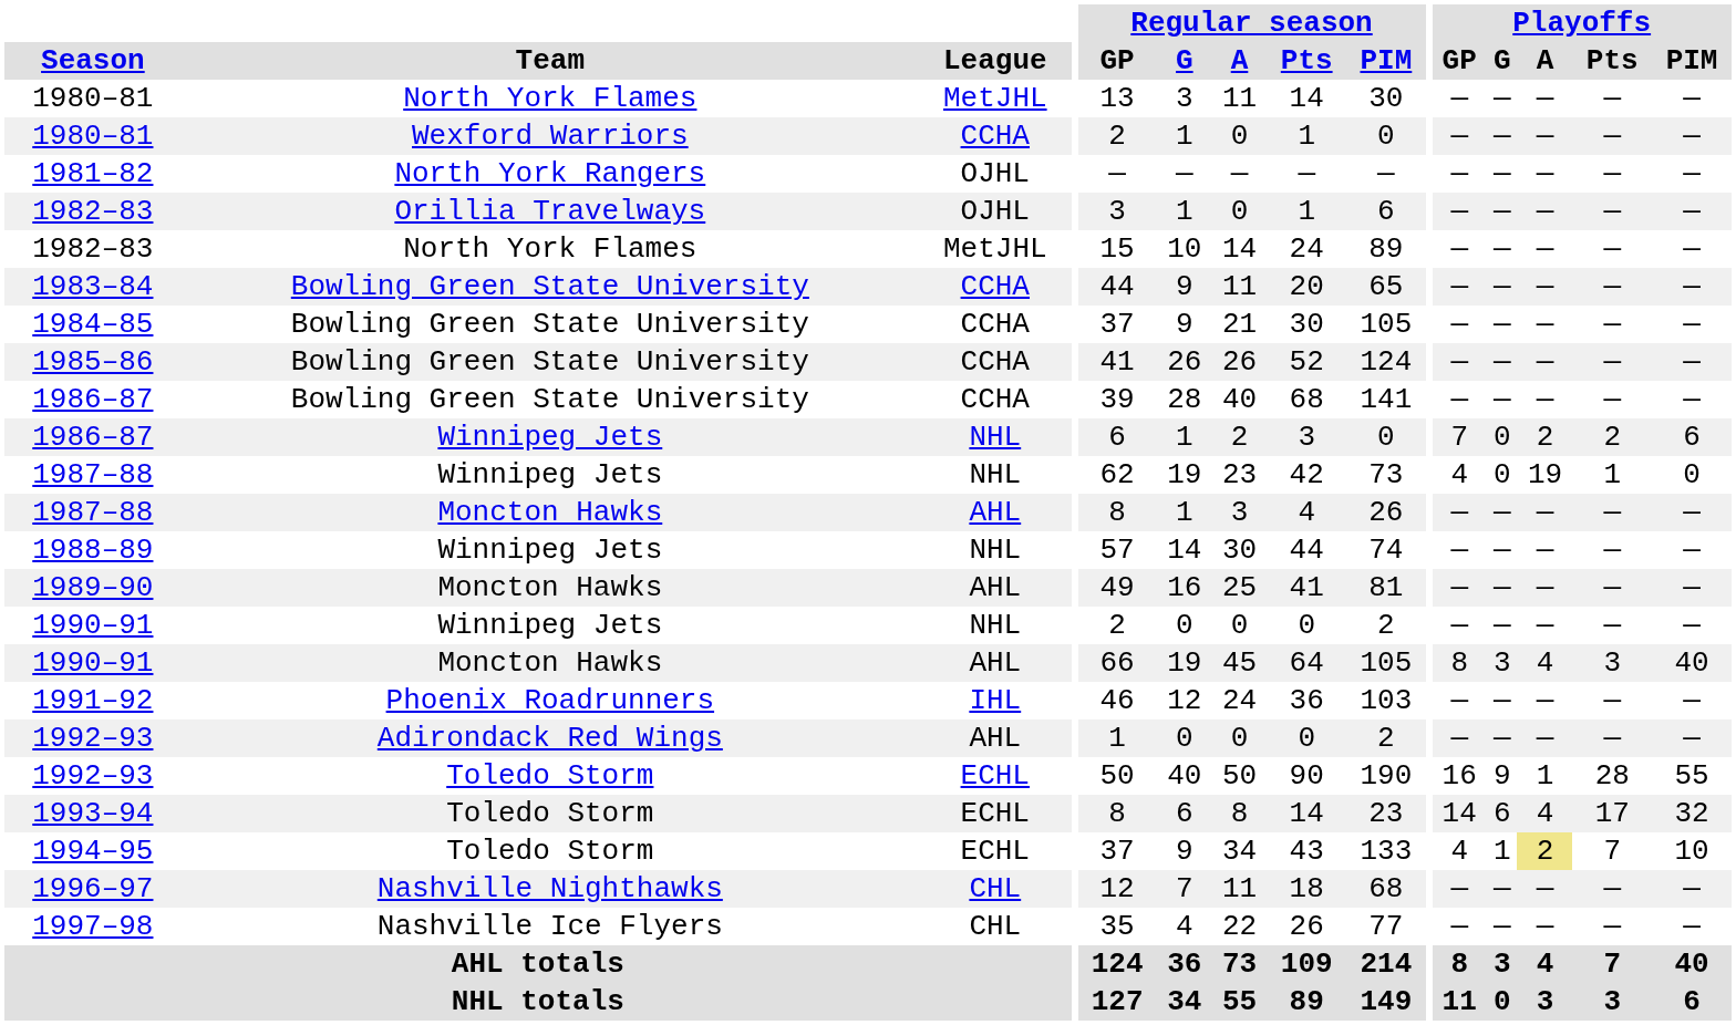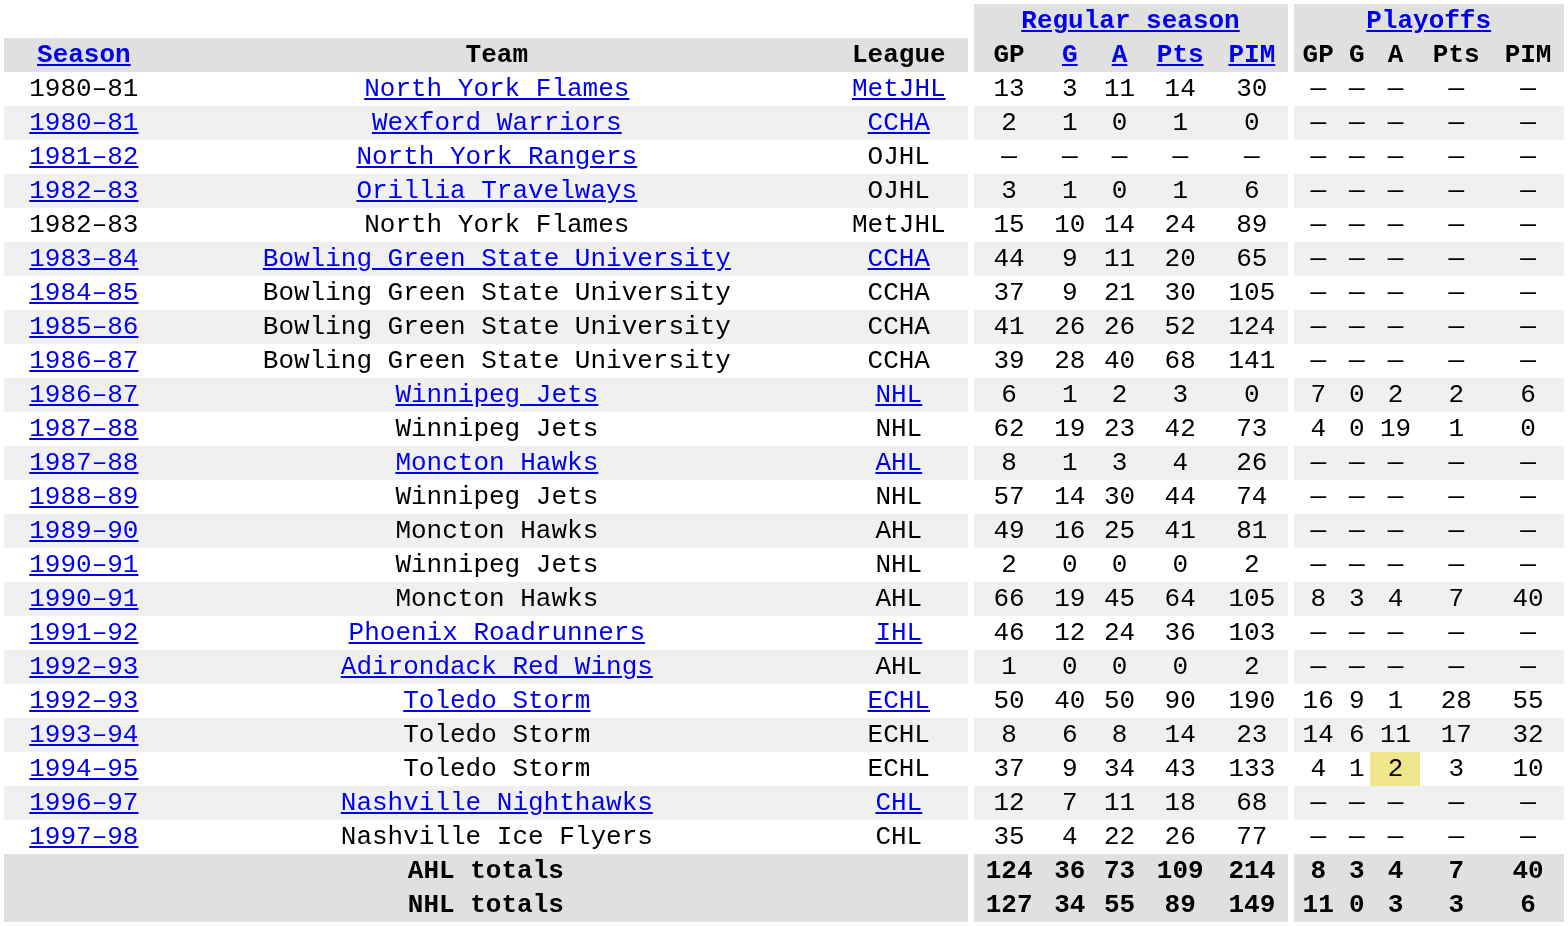 <table border="0" cellpadding="1" cellspacing="0" style="text-align:center; width:60em">
 <tr bgcolor="#e0e0e0">
 <th colspan="3" bgcolor="#ffffff"></th>
 <th rowspan="100" bgcolor="#ffffff"></th>
 <th colspan="5"><a href='#'>Regular season</a></th>
 <th rowspan="100" bgcolor="#ffffff"></th>
 <th colspan="5"><a href='#'>Playoffs</a></th>
 </tr>
 <tr bgcolor="#e0e0e0">
 <th><a href='#'>Season</a></th>
 <th>Team</th>
 <th>League</th>
 <th>GP</th>
 <th><a href='#'>G</a></th>
 <th><a href='#'>A</a></th>
 <th><a href='#'>Pts</a></th>
 <th><a href='#'>PIM</a></th>
 <th>GP</th>
 <th>G</th>
 <th>A</th>
 <th>Pts</th>
 <th>PIM</th>
 </tr>
 <tr>
 <td>1980–81</td>
 <td><a href='#'>North York Flames</a></td>
 <td><a href='#'>MetJHL</a></td>
 <td>13</td>
 <td>3</td>
 <td>11</td>
 <td>14</td>
 <td>30</td>
 <td>—</td>
 <td>—</td>
 <td>—</td>
 <td>—</td>
 <td>—</td>
 </tr>
 <tr bgcolor="#f0f0f0">
 <td><a href='#'>1980–81</a></td>
 <td><a href='#'>Wexford Warriors</a></td>
 <td><a href='#'>CCHA</a></td>
 <td>2</td>
 <td>1</td>
 <td>0</td>
 <td>1</td>
 <td>0</td>
 <td>—</td>
 <td>—</td>
 <td>—</td>
 <td>—</td>
 <td>—</td>
 </tr>
 <tr>
 <td><a href='#'>1981–82</a></td>
 <td><a href='#'>North York Rangers</a></td>
 <td>OJHL</td>
 <td>—</td>
 <td>—</td>
 <td>—</td>
 <td>—</td>
 <td>—</td>
 <td>—</td>
 <td>—</td>
 <td>—</td>
 <td>—</td>
 <td>—</td>
 </tr>
 <tr bgcolor="#f0f0f0">
 <td><a href='#'>1982–83</a></td>
 <td><a href='#'>Orillia Travelways</a></td>
 <td>OJHL</td>
 <td>3</td>
 <td>1</td>
 <td>0</td>
 <td>1</td>
 <td>6</td>
 <td>—</td>
 <td>—</td>
 <td>—</td>
 <td>—</td>
 <td>—</td>
 </tr>
 <tr>
 <td>1982–83</td>
 <td>North York Flames</td>
 <td>MetJHL</td>
 <td>15</td>
 <td>10</td>
 <td>14</td>
 <td>24</td>
 <td>89</td>
 <td>—</td>
 <td>—</td>
 <td>—</td>
 <td>—</td>
 <td>—</td>
 </tr>
 <tr bgcolor="#f0f0f0">
 <td><a href='#'>1983–84</a></td>
 <td><a href='#'>Bowling Green State University</a></td>
 <td><a href='#'>CCHA</a></td>
 <td>44</td>
 <td>9</td>
 <td>11</td>
 <td>20</td>
 <td>65</td>
 <td>—</td>
 <td>—</td>
 <td>—</td>
 <td>—</td>
 <td>—</td>
 </tr>
 <tr>
 <td><a href='#'>1984–85</a></td>
 <td>Bowling Green State University</td>
 <td>CCHA</td>
 <td>37</td>
 <td>9</td>
 <td>21</td>
 <td>30</td>
 <td>105</td>
 <td>—</td>
 <td>—</td>
 <td>—</td>
 <td>—</td>
 <td>—</td>
 </tr>
 <tr bgcolor="#f0f0f0">
 <td><a href='#'>1985–86</a></td>
 <td>Bowling Green State University</td>
 <td>CCHA</td>
 <td>41</td>
 <td>26</td>
 <td>26</td>
 <td>52</td>
 <td>124</td>
 <td>—</td>
 <td>—</td>
 <td>—</td>
 <td>—</td>
 <td>—</td>
 </tr>
 <tr>
 <td><a href='#'>1986–87</a></td>
 <td>Bowling Green State University</td>
 <td>CCHA</td>
 <td>39</td>
 <td>28</td>
 <td>40</td>
 <td>68</td>
 <td>141</td>
 <td>—</td>
 <td>—</td>
 <td>—</td>
 <td>—</td>
 <td>—</td>
 </tr>
 <tr bgcolor="#f0f0f0">
 <td><a href='#'>1986–87</a></td>
 <td><a href='#'>Winnipeg Jets</a></td>
 <td><a href='#'>NHL</a></td>
 <td>6</td>
 <td>1</td>
 <td>2</td>
 <td>3</td>
 <td>0</td>
 <td>7</td>
 <td>0</td>
 <td>2</td>
 <td>2</td>
 <td>6</td>
 </tr>
 <tr>
 <td><a href='#'>1987–88</a></td>
 <td>Winnipeg Jets</td>
 <td>NHL</td>
 <td>62</td>
 <td>19</td>
 <td>23</td>
 <td>42</td>
 <td>73</td>
 <td>4</td>
 <td>0</td>
 <td>19</td>
 <td>1</td>
 <td>0</td>
 </tr>
 <tr bgcolor="#f0f0f0">
 <td><a href='#'>1987–88</a></td>
 <td><a href='#'>Moncton Hawks</a></td>
 <td><a href='#'>AHL</a></td>
 <td>8</td>
 <td>1</td>
 <td>3</td>
 <td>4</td>
 <td>26</td>
 <td>—</td>
 <td>—</td>
 <td>—</td>
 <td>—</td>
 <td>—</td>
 </tr>
 <tr>
 <td><a href='#'>1988–89</a></td>
 <td>Winnipeg Jets</td>
 <td>NHL</td>
 <td>57</td>
 <td>14</td>
 <td>30</td>
 <td>44</td>
 <td>74</td>
 <td>—</td>
 <td>—</td>
 <td>—</td>
 <td>—</td>
 <td>—</td>
 </tr>
 <tr bgcolor="#f0f0f0">
 <td><a href='#'>1989–90</a></td>
 <td>Moncton Hawks</td>
 <td>AHL</td>
 <td>49</td>
 <td>16</td>
 <td>25</td>
 <td>41</td>
 <td>81</td>
 <td>—</td>
 <td>—</td>
 <td>—</td>
 <td>—</td>
 <td>—</td>
 </tr>
 <tr>
 <td><a href='#'>1990–91</a></td>
 <td>Winnipeg Jets</td>
 <td>NHL</td>
 <td>2</td>
 <td>0</td>
 <td>0</td>
 <td>0</td>
 <td>2</td>
 <td>—</td>
 <td>—</td>
 <td>—</td>
 <td>—</td>
 <td>—</td>
 </tr>
 <tr bgcolor="#f0f0f0">
 <td><a href='#'>1990–91</a></td>
 <td>Moncton Hawks</td>
 <td>AHL</td>
 <td>66</td>
 <td>19</td>
 <td>45</td>
 <td>64</td>
 <td>105</td>
 <td>8</td>
 <td>3</td>
 <td>4</td>
-<td>3</td>
+<td>7</td>
 <td>40</td>
 </tr>
 <tr>
 <td><a href='#'>1991–92</a></td>
 <td><a href='#'>Phoenix Roadrunners</a></td>
 <td><a href='#'>IHL</a></td>
 <td>46</td>
 <td>12</td>
 <td>24</td>
 <td>36</td>
 <td>103</td>
 <td>—</td>
 <td>—</td>
 <td>—</td>
 <td>—</td>
 <td>—</td>
 </tr>
 <tr bgcolor="#f0f0f0">
 <td><a href='#'>1992–93</a></td>
 <td><a href='#'>Adirondack Red Wings</a></td>
 <td>AHL</td>
 <td>1</td>
 <td>0</td>
 <td>0</td>
 <td>0</td>
 <td>2</td>
 <td>—</td>
 <td>—</td>
 <td>—</td>
 <td>—</td>
 <td>—</td>
 </tr>
 <tr>
 <td><a href='#'>1992–93</a></td>
 <td><a href='#'>Toledo Storm</a></td>
 <td><a href='#'>ECHL</a></td>
 <td>50</td>
 <td>40</td>
 <td>50</td>
 <td>90</td>
 <td>190</td>
 <td>16</td>
 <td>9</td>
 <td>1</td>
 <td>28</td>
 <td>55</td>
 </tr>
 <tr bgcolor="#f0f0f0">
 <td><a href='#'>1993–94</a></td>
 <td>Toledo Storm</td>
 <td>ECHL</td>
 <td>8</td>
 <td>6</td>
 <td>8</td>
 <td>14</td>
 <td>23</td>
 <td>14</td>
 <td>6</td>
-<td>4</td>
+<td>11</td>
 <td>17</td>
 <td>32</td>
 </tr>
 <tr>
 <td><a href='#'>1994–95</a></td>
 <td>Toledo Storm</td>
 <td>ECHL</td>
 <td>37</td>
 <td>9</td>
 <td>34</td>
 <td>43</td>
 <td>133</td>
 <td>4</td>
 <td>1</td>
 <td style="background: khaki;">2</td>
-<td>7</td>
+<td>3</td>
 <td>10</td>
 </tr>
 <tr bgcolor="#f0f0f0">
 <td><a href='#'>1996–97</a></td>
 <td><a href='#'>Nashville Nighthawks</a></td>
 <td><a href='#'>CHL</a></td>
 <td>12</td>
 <td>7</td>
 <td>11</td>
 <td>18</td>
 <td>68</td>
 <td>—</td>
 <td>—</td>
 <td>—</td>
 <td>—</td>
 <td>—</td>
 </tr>
 <tr>
 <td><a href='#'>1997–98</a></td>
 <td>Nashville Ice Flyers</td>
 <td>CHL</td>
 <td>35</td>
 <td>4</td>
 <td>22</td>
 <td>26</td>
 <td>77</td>
 <td>—</td>
 <td>—</td>
 <td>—</td>
 <td>—</td>
 <td>—</td>
 </tr>
 <tr bgcolor="#e0e0e0">
 <th colspan="3">AHL totals</th>
 <th>124</th>
 <th>36</th>
 <th>73</th>
 <th>109</th>
 <th>214</th>
 <th>8</th>
 <th>3</th>
 <th>4</th>
 <th>7</th>
 <th>40</th>
 </tr>
 <tr bgcolor="#e0e0e0">
 <th colspan="3">NHL totals</th>
 <th>127</th>
 <th>34</th>
 <th>55</th>
 <th>89</th>
 <th>149</th>
 <th>11</th>
 <th>0</th>
 <th>3</th>
 <th>3</th>
 <th>6</th>
 </tr>
 </table>
